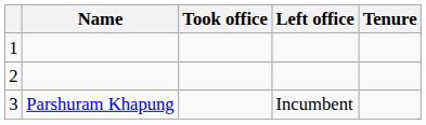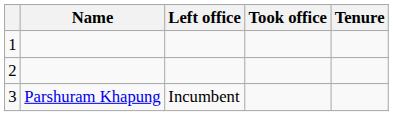 <table class="wikitable sortable">
 <tr>
 <th></th>
 <th>Name</th>
+<th>Left office</th>
 <th>Took office</th>
-<th>Left office</th>
 <th>Tenure</th>
 </tr>
 <tr>
 <td>1</td>
 <td></td>
 <td></td>
 <td></td>
 <td></td>
 </tr>
 <tr>
 <td>2</td>
 <td></td>
 <td></td>
 <td></td>
 <td></td>
 </tr>
 <tr>
 <td>3</td>
 <td><a href='#'>Parshuram Khapung</a></td>
+<td>Incumbent</td>
 <td></td>
-<td>Incumbent</td>
 <td></td>
 </tr>
 </table>
